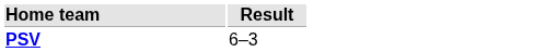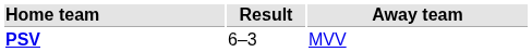 <table>
 <tr bgcolor="#E4E4E4">
 <th style="border-bottom:1px solid #AAAAAA" width="200" align="left">Home team</th>
 <th style="border-bottom:1px solid #AAAAAA" width="70" align="center">Result</th>
+<th style="border-bottom:1px solid #AAAAAA" width="200">Away team</th>
 </tr>
 <tr>
 <td><strong><a href='#'>PSV</a></strong></td>
 <td>6–3</td>
+<td><a href='#'>MVV</a></td>
 </tr>
 </table>
